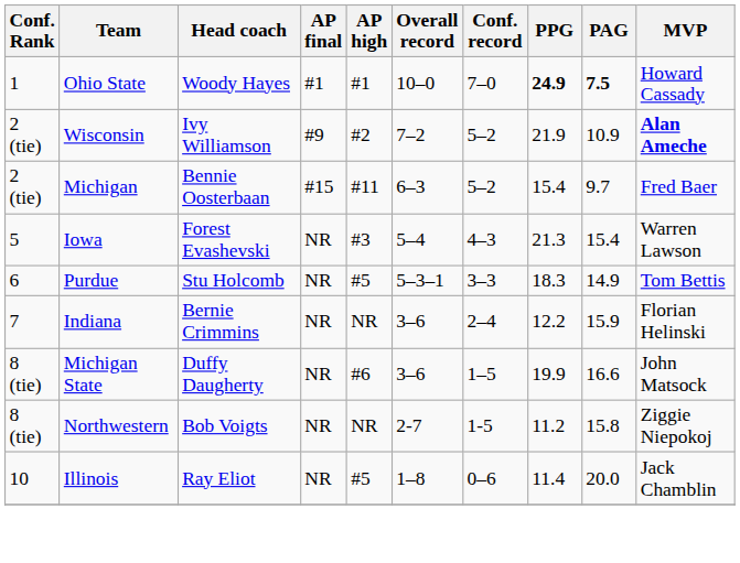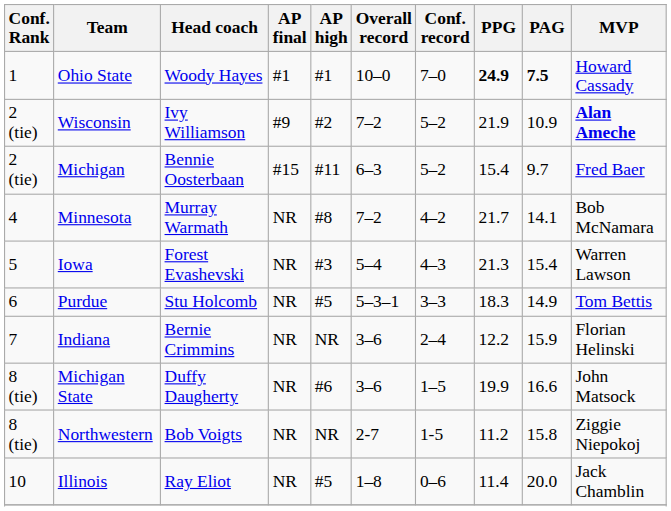 <table class="sortable wikitable">
 <tr>
 <th width="25">Conf. Rank</th>
 <th width="100">Team</th>
 <th width="140">Head coach</th>
 <th width="25">AP final</th>
 <th width="25">AP high</th>
 <th width="50">Overall record</th>
 <th width="50">Conf. record</th>
 <th width="50">PPG</th>
 <th width="50">PAG</th>
 <th width="100">MVP</th>
 </tr>
 <tr align="left" bgcolor="">
 <td>1</td>
 <td><a href='#'>Ohio State</a></td>
 <td><a href='#'>Woody Hayes</a></td>
 <td>#1</td>
 <td>#1</td>
 <td>10–0</td>
 <td>7–0</td>
 <td><strong>24.9</strong></td>
 <td><strong>7.5</strong></td>
 <td><a href='#'>Howard Cassady</a></td>
 </tr>
 <tr align="left" bgcolor="">
 <td>2 (tie)</td>
 <td><a href='#'>Wisconsin</a></td>
 <td><a href='#'>Ivy Williamson</a></td>
 <td>#9</td>
 <td>#2</td>
 <td>7–2</td>
 <td>5–2</td>
 <td>21.9</td>
 <td>10.9</td>
 <td><strong><a href='#'>Alan Ameche</a></strong></td>
 </tr>
 <tr align="left" bgcolor="">
 <td>2 (tie)</td>
 <td><a href='#'>Michigan</a></td>
 <td><a href='#'>Bennie Oosterbaan</a></td>
 <td>#15</td>
 <td>#11</td>
 <td>6–3</td>
 <td>5–2</td>
 <td>15.4</td>
 <td>9.7</td>
 <td><a href='#'>Fred Baer</a></td>
+</tr>
+<tr align="left" bgcolor="">
+<td>4</td>
+<td><a href='#'>Minnesota</a></td>
+<td><a href='#'>Murray Warmath</a></td>
+<td>NR</td>
+<td>#8</td>
+<td>7–2</td>
+<td>4–2</td>
+<td>21.7</td>
+<td>14.1</td>
+<td>Bob McNamara</td>
 </tr>
 <tr align="left" bgcolor="">
 <td>5</td>
 <td><a href='#'>Iowa</a></td>
 <td><a href='#'>Forest Evashevski</a></td>
 <td>NR</td>
 <td>#3</td>
 <td>5–4</td>
 <td>4–3</td>
 <td>21.3</td>
 <td>15.4</td>
 <td>Warren Lawson</td>
 </tr>
 <tr align="left" bgcolor="">
 <td>6</td>
 <td><a href='#'>Purdue</a></td>
 <td><a href='#'>Stu Holcomb</a></td>
 <td>NR</td>
 <td>#5</td>
 <td>5–3–1</td>
 <td>3–3</td>
 <td>18.3</td>
 <td>14.9</td>
 <td><a href='#'>Tom Bettis</a></td>
 </tr>
 <tr align="left" bgcolor="">
 <td>7</td>
 <td><a href='#'>Indiana</a></td>
 <td><a href='#'>Bernie Crimmins</a></td>
 <td>NR</td>
 <td>NR</td>
 <td>3–6</td>
 <td>2–4</td>
 <td>12.2</td>
 <td>15.9</td>
 <td>Florian Helinski</td>
 </tr>
 <tr align="left" bgcolor="">
 <td>8 (tie)</td>
 <td><a href='#'>Michigan State</a></td>
 <td><a href='#'>Duffy Daugherty</a></td>
 <td>NR</td>
 <td>#6</td>
 <td>3–6</td>
 <td>1–5</td>
 <td>19.9</td>
 <td>16.6</td>
 <td>John Matsock</td>
 </tr>
 <tr align="left" bgcolor="">
 <td>8 (tie)</td>
 <td><a href='#'>Northwestern</a></td>
 <td><a href='#'>Bob Voigts</a></td>
 <td>NR</td>
 <td>NR</td>
 <td>2-7</td>
 <td>1-5</td>
 <td>11.2</td>
 <td>15.8</td>
 <td>Ziggie Niepokoj</td>
 </tr>
 <tr align="left" bgcolor="">
 <td>10</td>
 <td><a href='#'>Illinois</a></td>
 <td><a href='#'>Ray Eliot</a></td>
 <td>NR</td>
 <td>#5</td>
 <td>1–8</td>
 <td>0–6</td>
 <td>11.4</td>
 <td>20.0</td>
 <td>Jack Chamblin</td>
 </tr>
 <tr align="left" bgcolor="">
 </tr>
 <tr>
 </tr>
 </table>
